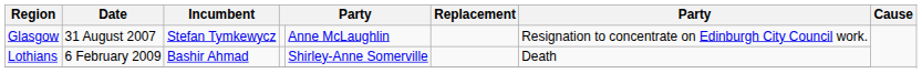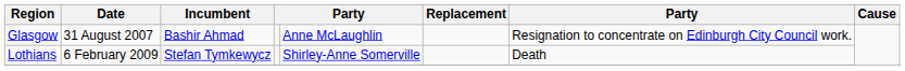 <table class="wikitable" colspan=9||->
 <tr>
 <th>Region</th>
 <th>Date</th>
 <th>Incumbent</th>
 <th colspan=2>Party</th>
 <th>Replacement</th>
 <th colspan=2>Party</th>
 <th>Cause</th>
 </tr>
 <tr>
 <td><a href='#'>Glasgow</a></td>
 <td>31 August 2007</td>
-<td><a href='#'>Stefan Tymkewycz</a></td>
+<td><a href='#'>Bashir Ahmad</a></td>
 <td></td>
 <td><a href='#'>Anne McLaughlin</a></td>
 <td></td>
 <td>Resignation to concentrate on <a href='#'>Edinburgh City Council</a> work.</td>
 </tr>
 <tr>
 <td><a href='#'>Lothians</a></td>
 <td>6 February 2009</td>
-<td><a href='#'>Bashir Ahmad</a></td>
+<td><a href='#'>Stefan Tymkewycz</a></td>
 <td></td>
 <td><a href='#'>Shirley-Anne Somerville</a></td>
 <td></td>
 <td>Death</td>
 </tr>
 <tr>
 </tr>
 </table>
